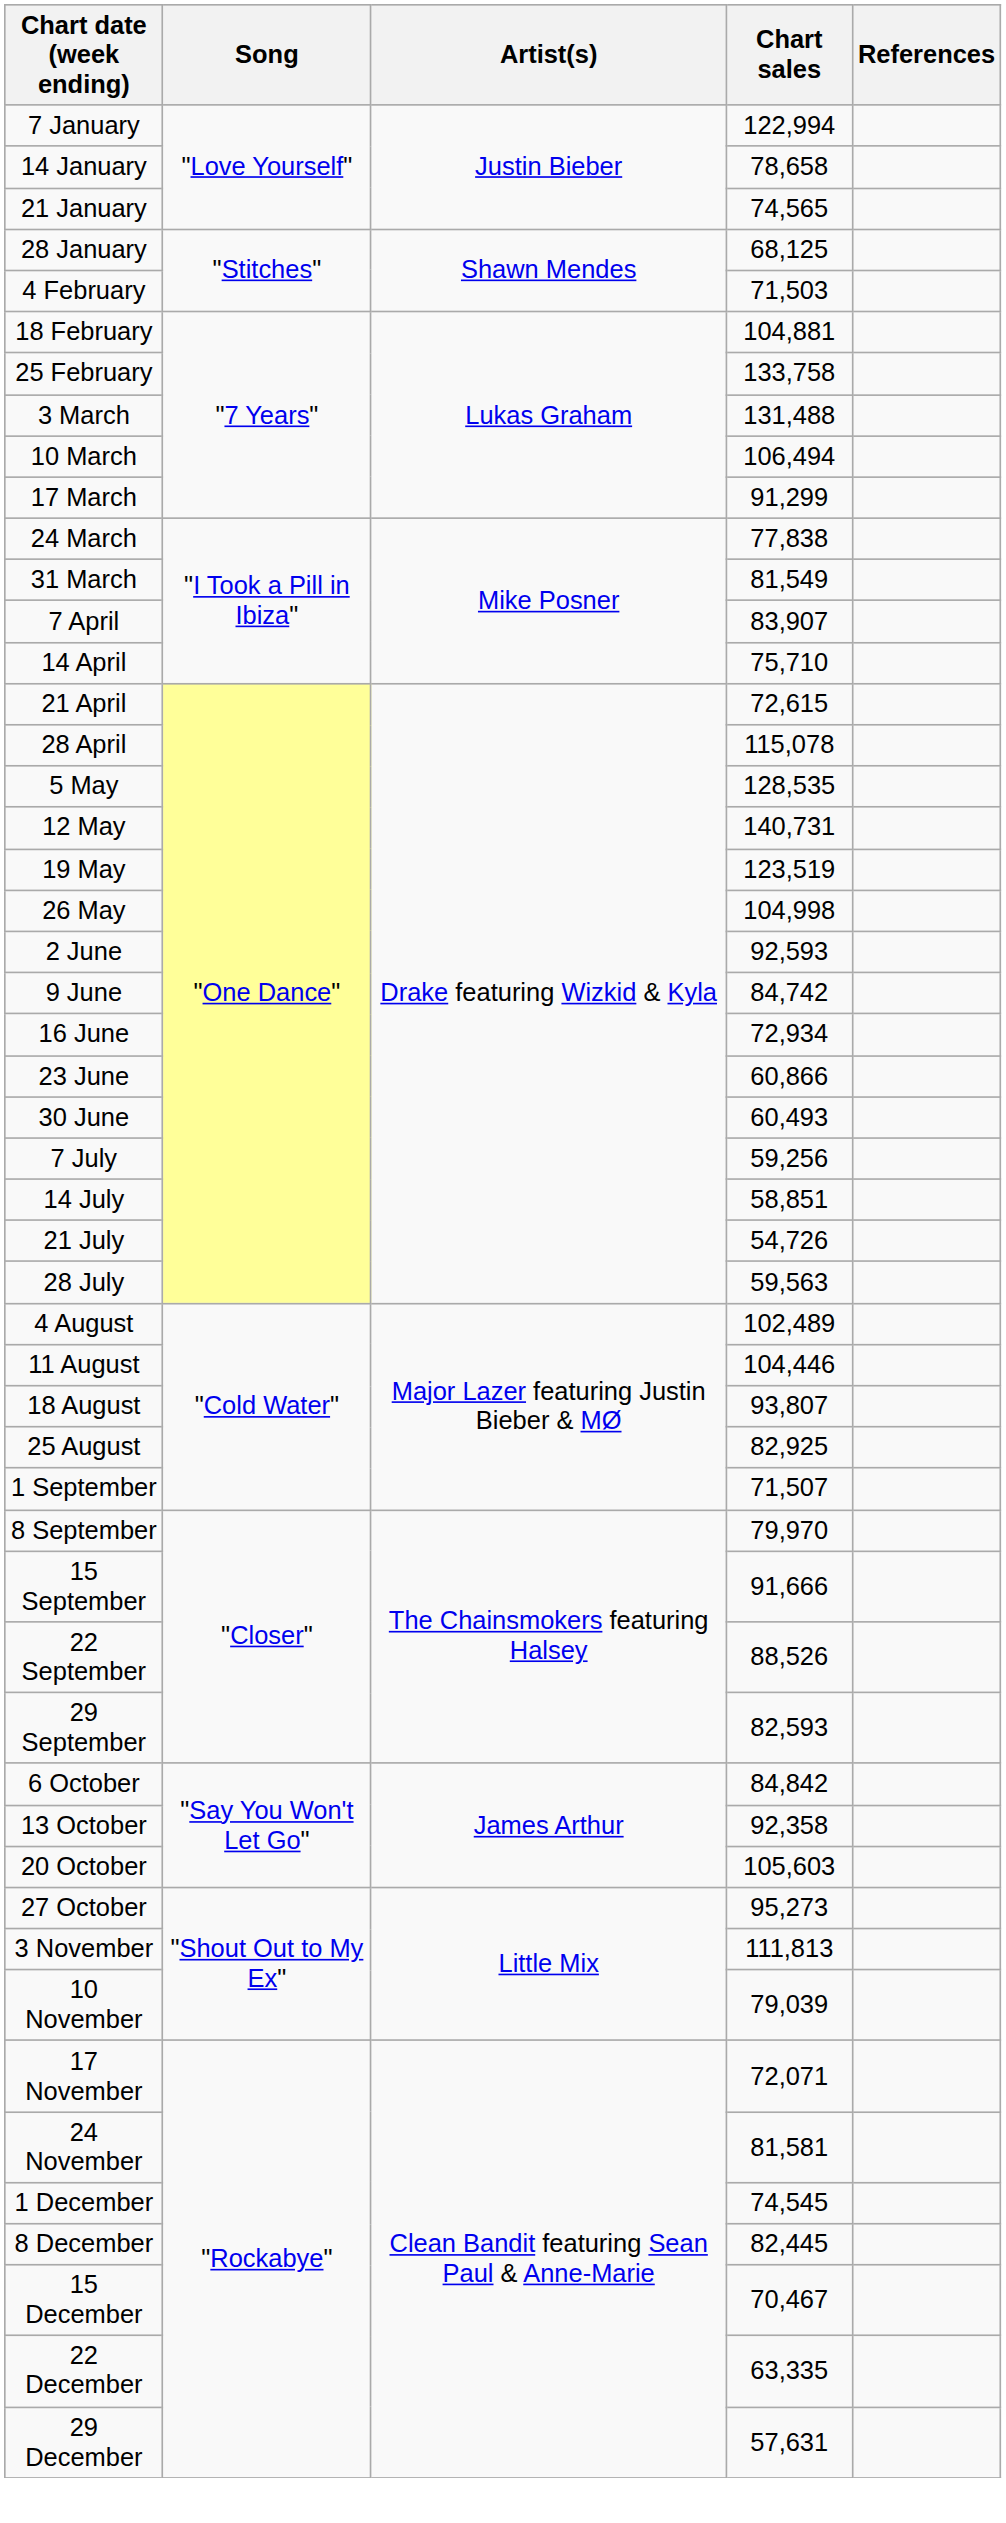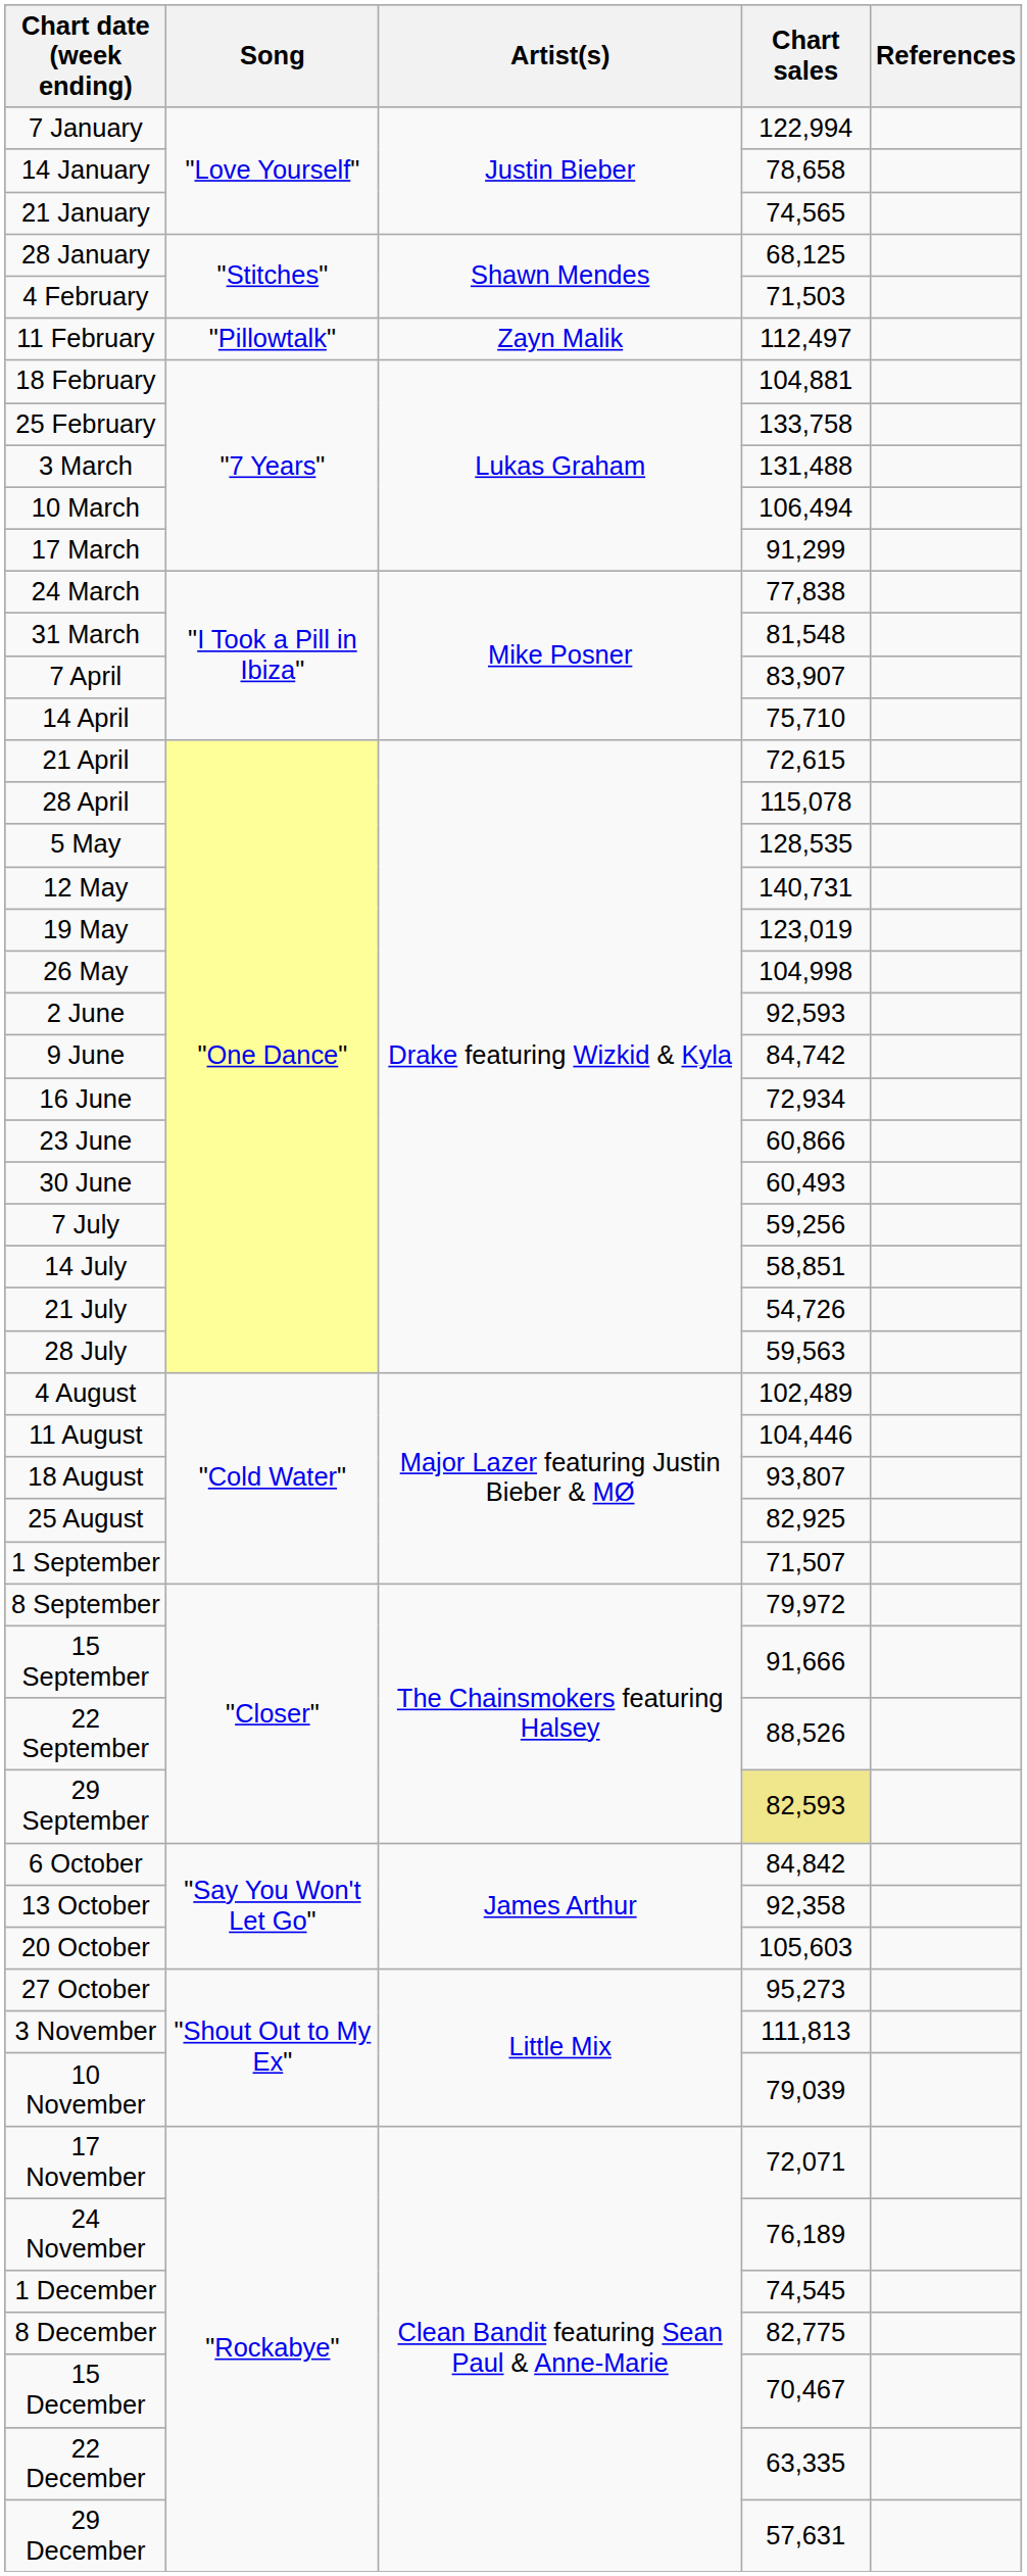 <table class="wikitable" style="font-size:97%; text-align:center;">
 <tr>
 <th>Chart date<br>(week ending)</th>
 <th>Song</th>
 <th>Artist(s)</th>
 <th>Chart sales</th>
 <th>References</th>
 </tr>
 <tr>
 <td>7 January</td>
 <td rowspan="3">"<a href='#'>Love Yourself</a>"</td>
 <td rowspan="3"><a href='#'>Justin Bieber</a></td>
 <td>122,994</td>
 <td></td>
 </tr>
 <tr>
 <td>14 January</td>
 <td>78,658</td>
 <td></td>
 </tr>
 <tr>
 <td>21 January</td>
 <td>74,565</td>
 <td></td>
 </tr>
 <tr>
 <td>28 January</td>
 <td rowspan="2">"<a href='#'>Stitches</a>"</td>
 <td rowspan="2"><a href='#'>Shawn Mendes</a></td>
 <td>68,125</td>
 <td></td>
 </tr>
 <tr>
 <td>4 February</td>
 <td>71,503</td>
 <td></td>
 </tr>
 <tr>
+<td>11 February</td>
+<td>"<a href='#'>Pillowtalk</a>"</td>
+<td><a href='#'>Zayn Malik</a></td>
+<td>112,497</td>
+<td></td>
+</tr>
+<tr>
 <td>18 February</td>
 <td rowspan="5">"<a href='#'>7 Years</a>"</td>
 <td rowspan="5"><a href='#'>Lukas Graham</a></td>
 <td>104,881</td>
 <td></td>
 </tr>
 <tr>
 <td>25 February</td>
 <td>133,758</td>
 <td></td>
 </tr>
 <tr>
 <td>3 March</td>
 <td>131,488</td>
 <td></td>
 </tr>
 <tr>
 <td>10 March</td>
 <td>106,494</td>
 <td></td>
 </tr>
 <tr>
 <td>17 March</td>
 <td>91,299</td>
 <td></td>
 </tr>
 <tr>
 <td>24 March</td>
 <td rowspan="4">"<a href='#'>I Took a Pill in Ibiza</a>"</td>
 <td rowspan="4"><a href='#'>Mike Posner</a></td>
 <td>77,838</td>
 <td></td>
 </tr>
 <tr>
 <td>31 March</td>
-<td>81,549</td>
+<td>81,548</td>
 <td></td>
 </tr>
 <tr>
 <td>7 April</td>
 <td>83,907</td>
 <td></td>
 </tr>
 <tr>
 <td>14 April</td>
 <td>75,710</td>
 <td></td>
 </tr>
 <tr>
 <td>21 April</td>
 <td bgcolor=#FFFF99 rowspan="15">"<a href='#'>One Dance</a>" </td>
 <td rowspan="15"><a href='#'>Drake</a> featuring <a href='#'>Wizkid</a> & <a href='#'>Kyla</a></td>
 <td>72,615</td>
 <td></td>
 </tr>
 <tr>
 <td>28 April</td>
 <td>115,078</td>
 <td></td>
 </tr>
 <tr>
 <td>5 May</td>
 <td>128,535</td>
 <td></td>
 </tr>
 <tr>
 <td>12 May</td>
 <td>140,731</td>
 <td></td>
 </tr>
 <tr>
 <td>19 May</td>
-<td>123,519</td>
+<td>123,019</td>
 <td></td>
 </tr>
 <tr>
 <td>26 May</td>
 <td>104,998</td>
 <td></td>
 </tr>
 <tr>
 <td>2 June</td>
 <td>92,593</td>
 <td></td>
 </tr>
 <tr>
 <td>9 June</td>
 <td>84,742</td>
 <td></td>
 </tr>
 <tr>
 <td>16 June</td>
 <td>72,934</td>
 <td></td>
 </tr>
 <tr>
 <td>23 June</td>
 <td>60,866</td>
 <td></td>
 </tr>
 <tr>
 <td>30 June</td>
 <td>60,493</td>
 <td></td>
 </tr>
 <tr>
 <td>7 July</td>
 <td>59,256</td>
 <td></td>
 </tr>
 <tr>
 <td>14 July</td>
 <td>58,851</td>
 <td></td>
 </tr>
 <tr>
 <td>21 July</td>
 <td>54,726</td>
 <td></td>
 </tr>
 <tr>
 <td>28 July</td>
 <td>59,563</td>
 <td></td>
 </tr>
 <tr>
 <td>4 August</td>
 <td rowspan="5">"<a href='#'>Cold Water</a>"</td>
 <td rowspan="5"><a href='#'>Major Lazer</a> featuring Justin Bieber & <a href='#'>MØ</a></td>
 <td>102,489</td>
 <td></td>
 </tr>
 <tr>
 <td>11 August</td>
 <td>104,446</td>
 <td></td>
 </tr>
 <tr>
 <td>18 August</td>
 <td>93,807</td>
 <td></td>
 </tr>
 <tr>
 <td>25 August</td>
 <td>82,925</td>
 <td></td>
 </tr>
 <tr>
 <td>1 September</td>
 <td>71,507</td>
 <td></td>
 </tr>
 <tr>
 <td>8 September</td>
 <td rowspan="4">"<a href='#'>Closer</a>"</td>
 <td rowspan="4"><a href='#'>The Chainsmokers</a> featuring <a href='#'>Halsey</a></td>
-<td>79,970</td>
+<td>79,972</td>
 <td></td>
 </tr>
 <tr>
 <td>15 September</td>
 <td>91,666</td>
 <td></td>
 </tr>
 <tr>
 <td>22 September</td>
 <td>88,526</td>
 <td></td>
 </tr>
 <tr>
 <td>29 September</td>
-<td>82,593</td>
+<td style="background: khaki;">82,593</td>
 <td></td>
 </tr>
 <tr>
 <td>6 October</td>
 <td rowspan="3">"<a href='#'>Say You Won't Let Go</a>"</td>
 <td rowspan="3"><a href='#'>James Arthur</a></td>
 <td>84,842</td>
 <td></td>
 </tr>
 <tr>
 <td>13 October</td>
 <td>92,358</td>
 <td></td>
 </tr>
 <tr>
 <td>20 October</td>
 <td>105,603</td>
 <td></td>
 </tr>
 <tr>
 <td>27 October</td>
 <td rowspan="3">"<a href='#'>Shout Out to My Ex</a>"</td>
 <td rowspan="3"><a href='#'>Little Mix</a></td>
 <td>95,273</td>
 <td></td>
 </tr>
 <tr>
 <td>3 November</td>
 <td>111,813</td>
 <td></td>
 </tr>
 <tr>
 <td>10 November</td>
 <td>79,039</td>
 <td></td>
 </tr>
 <tr>
 <td>17 November</td>
 <td rowspan="7">"<a href='#'>Rockabye</a>"</td>
 <td rowspan="7"><a href='#'>Clean Bandit</a> featuring <a href='#'>Sean Paul</a> & <a href='#'>Anne-Marie</a></td>
 <td>72,071</td>
 <td></td>
 </tr>
 <tr>
 <td>24 November</td>
-<td>81,581</td>
+<td>76,189</td>
 <td></td>
 </tr>
 <tr>
 <td>1 December</td>
 <td>74,545</td>
 <td></td>
 </tr>
 <tr>
 <td>8 December</td>
-<td>82,445</td>
+<td>82,775</td>
 <td></td>
 </tr>
 <tr>
 <td>15 December</td>
 <td>70,467</td>
 <td></td>
 </tr>
 <tr>
 <td>22 December</td>
 <td>63,335</td>
 <td></td>
 </tr>
 <tr>
 <td>29 December</td>
 <td>57,631</td>
 <td></td>
 </tr>
 </table>
